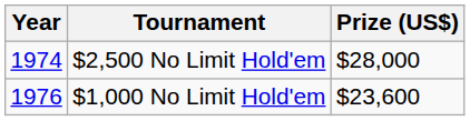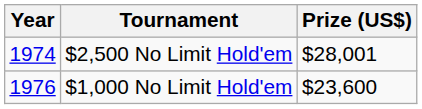 <table class="wikitable">
 <tr>
 <th>Year</th>
 <th>Tournament</th>
 <th>Prize (US$)</th>
 </tr>
 <tr>
 <td><a href='#'>1974</a></td>
 <td>$2,500 No Limit <a href='#'>Hold'em</a></td>
-<td>$28,000</td>
+<td>$28,001</td>
 </tr>
 <tr>
 <td><a href='#'>1976</a></td>
 <td>$1,000 No Limit <a href='#'>Hold'em</a></td>
 <td>$23,600</td>
 </tr>
 </table>
